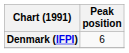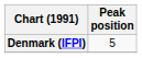 <table class="wikitable sortable plainrowheaders" style="text-align:center">
 <tr>
 <th>Chart (1991)</th>
 <th>Peak<br>position</th>
 </tr>
 <tr>
 <th scope="row">Denmark (<a href='#'>IFPI</a>)</th>
-<td align="center">6</td>
+<td align="center">5</td>
 </tr>
 <tr>
 </tr>
 <tr>
 </tr>
 </table>
